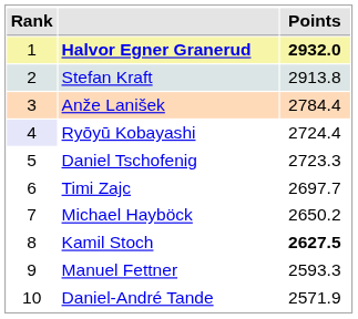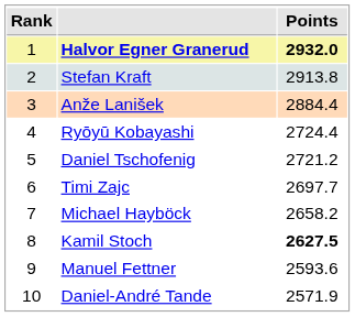 <table cellspacing="1" cellpadding="3" style="border:1px solid #AAAAAA;font-size:86%">
 <tr style="background-color: #E4E4E4;">
 </tr>
 <tr style="background-color: #E4E4E4;">
 <th style="border-bottom:1px solid #AAAAAA; width: 10px;">Rank</th>
 <th style="border-bottom:1px solid #AAAAAA; width: 170px;"></th>
 <th style="border-bottom:1px solid #AAAAAA; width: 50px;">Points</th>
 </tr>
 <tr style="background:#f7f6a8;">
 <td align=center>1</td>
 <td> <strong><a href='#'>Halvor Egner Granerud</a></strong></td>
 <td align=center><strong>2932.0</strong></td>
 </tr>
 <tr style="background:#dce5e5;">
 <td align=center>2</td>
 <td> <a href='#'>Stefan Kraft</a></td>
 <td align=center>2913.8</td>
 </tr>
 <tr style="background:#ffdab9;">
 <td align=center>3</td>
 <td> <a href='#'>Anže Lanišek</a></td>
-<td align=center>2784.4</td>
+<td align=center>2884.4</td>
 </tr>
 <tr>
-<td align=center style="background: lavender;">4</td>
+<td align=center>4</td>
 <td> <a href='#'>Ryōyū Kobayashi</a></td>
 <td align=center>2724.4</td>
 </tr>
 <tr>
 <td align=center>5</td>
 <td> <a href='#'>Daniel Tschofenig</a></td>
-<td align=center>2723.3</td>
+<td align=center>2721.2</td>
 </tr>
 <tr>
 <td align=center>6</td>
 <td> <a href='#'>Timi Zajc</a></td>
 <td align=center>2697.7</td>
 </tr>
 <tr>
 <td align=center>7</td>
 <td> <a href='#'>Michael Hayböck</a></td>
-<td align=center>2650.2</td>
+<td align=center>2658.2</td>
 </tr>
 <tr>
 <td align=center>8</td>
 <td> <a href='#'>Kamil Stoch</a></td>
 <td align=center><strong>2627.5</strong></td>
 </tr>
 <tr>
 <td align=center>9</td>
 <td> <a href='#'>Manuel Fettner</a></td>
-<td align=center>2593.3</td>
+<td align=center>2593.6</td>
 </tr>
 <tr>
 <td align=center>10</td>
 <td> <a href='#'>Daniel-André Tande</a></td>
 <td align=center>2571.9</td>
 </tr>
 </table>
